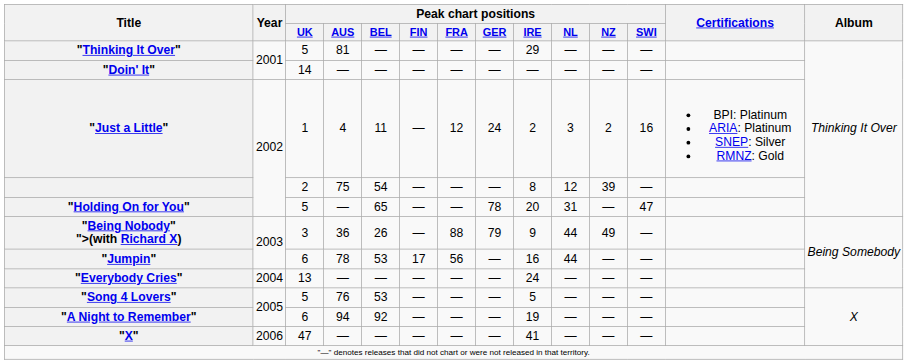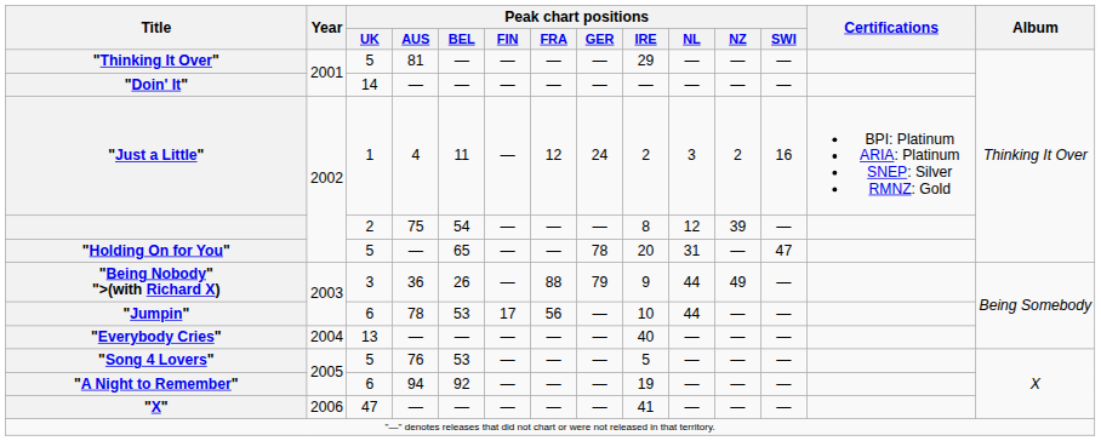 <table class="wikitable plainrowheaders" style="text-align:center;" border="1">
 <tr>
 <th scope="col" rowspan="2" style="width:20em;">Title</th>
 <th scope="col" rowspan="2">Year</th>
 <th scope="col" colspan="10">Peak chart positions</th>
 <th scope="col" rowspan="2" style="width:11em;"><a href='#'>Certifications</a></th>
 <th scope="col" rowspan="2">Album</th>
 </tr>
 <tr>
 <th scope="col" style="width:3em;font-size:90%;"><a href='#'>UK</a><br></th>
 <th scope="col" style="width:3em;font-size:90%;"><a href='#'>AUS</a><br></th>
 <th scope="col" style="width:3em;font-size:90%;"><a href='#'>BEL</a><br></th>
 <th scope="col" style="width:3em;font-size:90%;"><a href='#'>FIN</a><br></th>
 <th scope="col" style="width:3em;font-size:90%;"><a href='#'>FRA</a><br></th>
 <th scope="col" style="width:3em;font-size:90%;"><a href='#'>GER</a><br></th>
 <th scope="col" style="width:3em;font-size:90%;"><a href='#'>IRE</a><br></th>
 <th scope="col" style="width:3em;font-size:90%;"><a href='#'>NL</a><br></th>
 <th scope="col" style="width:3em;font-size:90%;"><a href='#'>NZ</a><br></th>
 <th scope="col" style="width:3em;font-size:90%;"><a href='#'>SWI</a><br></th>
 </tr>
 <tr>
 <th scope="row">"<a href='#'>Thinking It Over</a>"</th>
 <td rowspan="2">2001</td>
 <td>5</td>
 <td>81</td>
 <td>—</td>
 <td>—</td>
 <td>—</td>
 <td>—</td>
 <td>29</td>
 <td>—</td>
 <td>—</td>
 <td>—</td>
 <td></td>
 <td rowspan="5"><em>Thinking It Over</em></td>
 </tr>
 <tr>
 <th scope="row">"<a href='#'>Doin' It</a>"</th>
 <td>14</td>
 <td>—</td>
 <td>—</td>
 <td>—</td>
 <td>—</td>
 <td>—</td>
 <td>—</td>
 <td>—</td>
 <td>—</td>
 <td>—</td>
 <td></td>
 </tr>
 <tr>
 <th scope="row">"<a href='#'>Just a Little</a>"</th>
 <td rowspan="3">2002</td>
 <td>1</td>
 <td>4</td>
 <td>11</td>
 <td>—</td>
 <td>12</td>
 <td>24</td>
 <td>2</td>
 <td>3</td>
 <td>2</td>
 <td>16</td>
 <td><br><ul><li>BPI: Platinum</li><li><a href='#'>ARIA</a>: Platinum</li><li><a href='#'>SNEP</a>: Silver</li><li><a href='#'>RMNZ</a>: Gold</li></ul></td>
 </tr>
 <tr>
 <th scope="row"></th>
 <td>2</td>
 <td>75</td>
 <td>54</td>
 <td>—</td>
 <td>—</td>
 <td>—</td>
 <td>8</td>
 <td>12</td>
 <td>39</td>
 <td>—</td>
 <td></td>
 </tr>
 <tr>
 <th scope="row">"<a href='#'>Holding On for You</a>"</th>
 <td>5</td>
 <td>—</td>
 <td>65</td>
 <td>—</td>
 <td>—</td>
 <td>78</td>
 <td>20</td>
 <td>31</td>
 <td>—</td>
 <td>47</td>
 <td></td>
 </tr>
 <tr>
 <th scope="row">"<a href='#'>Being Nobody</a>"<br><span>">(with <a href='#'>Richard X</a>)</span></th>
 <td rowspan="2">2003</td>
 <td>3</td>
 <td>36</td>
 <td>26</td>
 <td>—</td>
 <td>88</td>
 <td>79</td>
 <td>9</td>
 <td>44</td>
 <td>49</td>
 <td>—</td>
 <td></td>
 <td rowspan="3"><em>Being Somebody</em></td>
 </tr>
 <tr>
 <th scope="row">"<a href='#'>Jumpin</a>"</th>
 <td>6</td>
 <td>78</td>
 <td>53</td>
 <td>17</td>
 <td>56</td>
 <td>—</td>
-<td>16</td>
+<td>10</td>
 <td>44</td>
 <td>—</td>
 <td>—</td>
 <td></td>
 </tr>
 <tr>
 <th scope="row">"<a href='#'>Everybody Cries</a>"</th>
 <td>2004</td>
 <td>13</td>
 <td>—</td>
 <td>—</td>
 <td>—</td>
 <td>—</td>
 <td>—</td>
-<td>24</td>
+<td>40</td>
 <td>—</td>
 <td>—</td>
 <td>—</td>
 <td></td>
 </tr>
 <tr>
 <th scope="row">"<a href='#'>Song 4 Lovers</a>"</th>
 <td rowspan="2">2005</td>
 <td>5</td>
 <td>76</td>
 <td>53</td>
 <td>—</td>
 <td>—</td>
 <td>—</td>
 <td>5</td>
 <td>—</td>
 <td>—</td>
 <td>—</td>
 <td></td>
 <td rowspan="3"><em>X</em></td>
 </tr>
 <tr>
 <th scope="row">"<a href='#'>A Night to Remember</a>"</th>
 <td>6</td>
 <td>94</td>
 <td>92</td>
 <td>—</td>
 <td>—</td>
 <td>—</td>
 <td>19</td>
 <td>—</td>
 <td>—</td>
 <td>—</td>
 <td></td>
 </tr>
 <tr>
 <th scope="row">"<a href='#'>X</a>"</th>
 <td>2006</td>
 <td>47</td>
 <td>—</td>
 <td>—</td>
 <td>—</td>
 <td>—</td>
 <td>—</td>
 <td>41</td>
 <td>—</td>
 <td>—</td>
 <td>—</td>
 <td></td>
 </tr>
 <tr>
 <td align="center" colspan="15" style="font-size:8pt">"—" denotes releases that did not chart or were not released in that territory.</td>
 </tr>
 </table>
